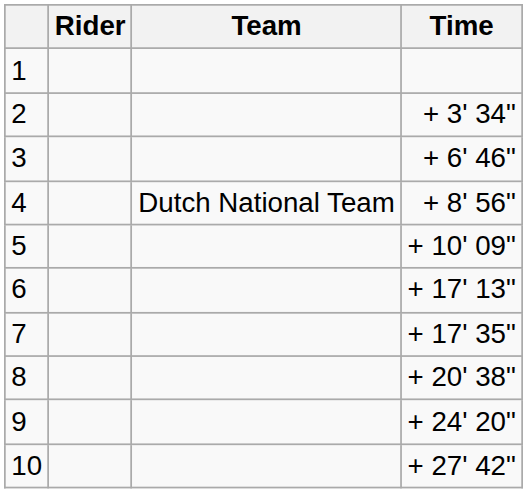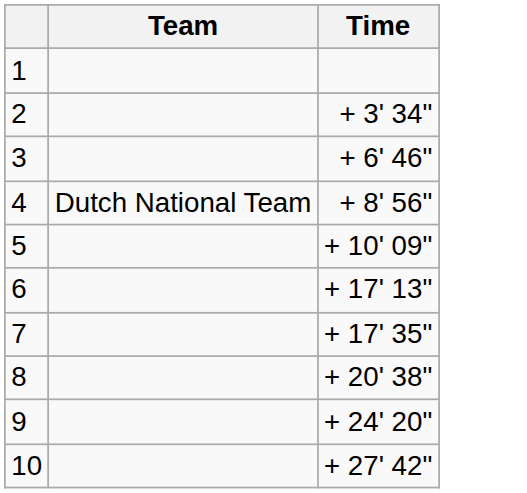 <table class="wikitable">
 <tr>
 <th></th>
-<th>Rider</th>
 <th>Team</th>
 <th>Time</th>
 </tr>
 <tr>
 <td>1</td>
-<td> </td>
 <td></td>
 <td align="right"></td>
 </tr>
 <tr>
 <td>2</td>
 <td></td>
-<td></td>
 <td align="right">+ 3' 34"</td>
 </tr>
 <tr>
 <td>3</td>
 <td></td>
-<td></td>
 <td align="right">+ 6' 46"</td>
 </tr>
 <tr>
 <td>4</td>
-<td></td>
 <td>Dutch National Team</td>
 <td align="right">+ 8' 56"</td>
 </tr>
 <tr>
 <td>5</td>
 <td></td>
-<td></td>
 <td align="right">+ 10' 09"</td>
 </tr>
 <tr>
 <td>6</td>
-<td></td>
 <td></td>
 <td align="right">+ 17' 13"</td>
 </tr>
 <tr>
 <td>7</td>
 <td></td>
-<td></td>
 <td align="right">+ 17' 35"</td>
 </tr>
 <tr>
 <td>8</td>
-<td></td>
 <td></td>
 <td align="right">+ 20' 38"</td>
 </tr>
 <tr>
 <td>9</td>
 <td></td>
-<td></td>
 <td align="right">+ 24' 20"</td>
 </tr>
 <tr>
 <td>10</td>
 <td></td>
-<td></td>
 <td align="right">+ 27' 42"</td>
 </tr>
 </table>
